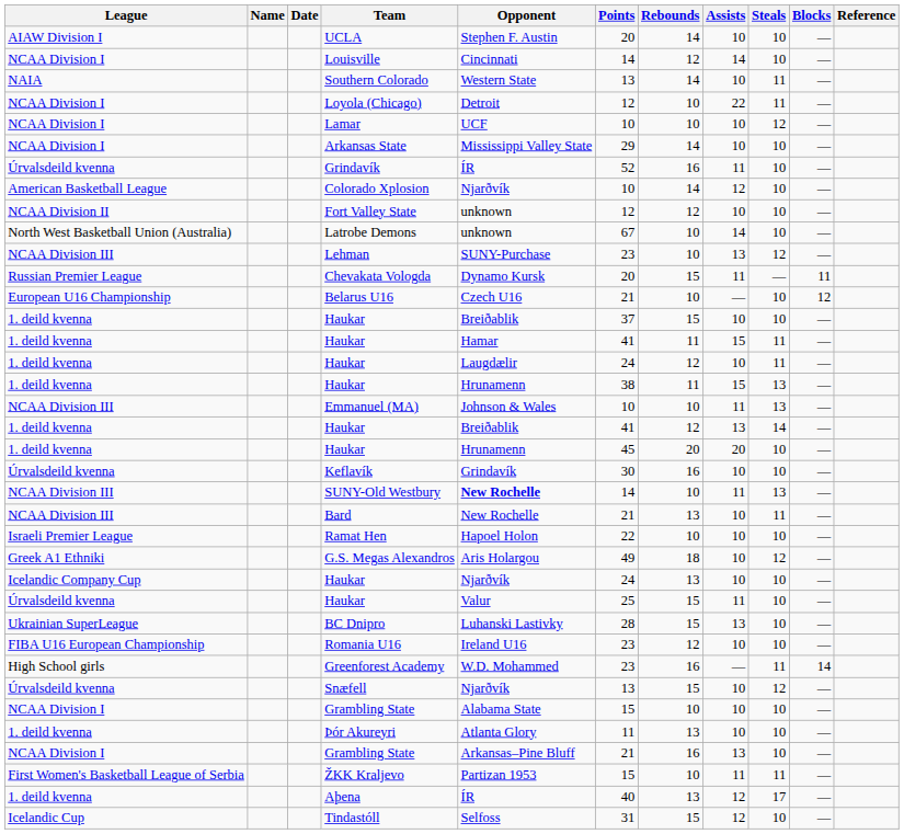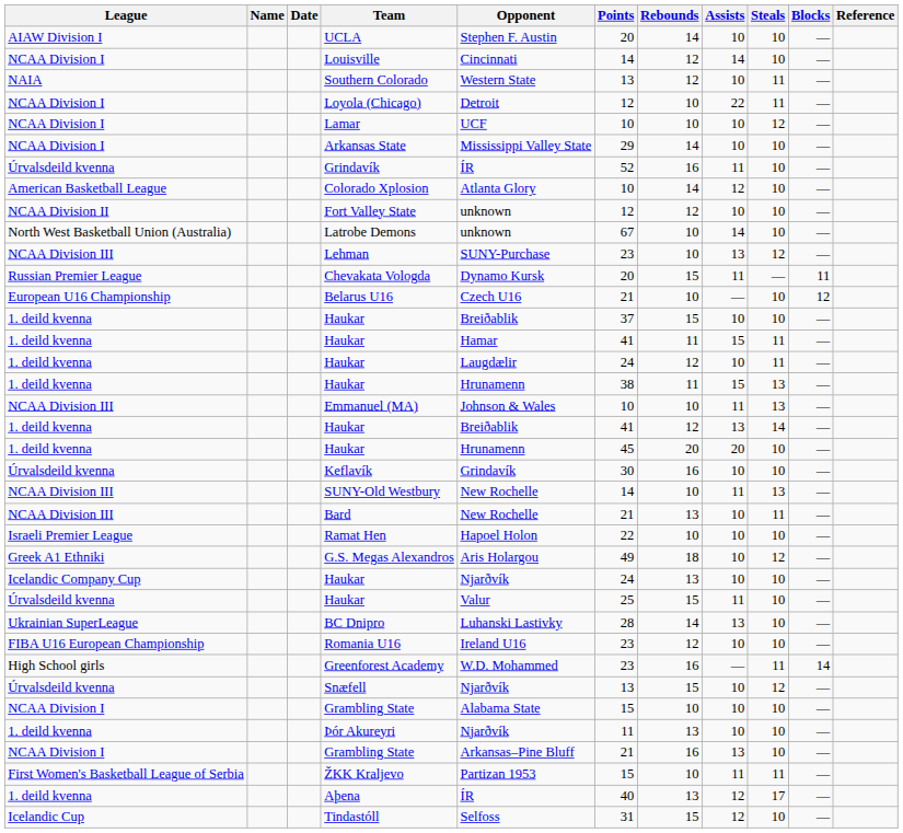 <table class="wikitable sortable">
 <tr>
 <th>League</th>
 <th>Name</th>
 <th>Date</th>
 <th>Team</th>
 <th>Opponent</th>
 <th><a href='#'>Points</a></th>
 <th><a href='#'>Rebounds</a></th>
 <th><a href='#'>Assists</a></th>
 <th><a href='#'>Steals</a></th>
 <th><a href='#'>Blocks</a></th>
 <th class=unsortable>Reference</th>
 </tr>
 <tr>
 <td><a href='#'>AIAW Division I</a></td>
 <td></td>
 <td></td>
 <td><a href='#'>UCLA</a></td>
 <td><a href='#'>Stephen F. Austin</a></td>
 <td align=right>20</td>
 <td align=right>14</td>
 <td align=right>10</td>
 <td align=right>10</td>
 <td align=right>—</td>
 <td align=center></td>
 </tr>
 <tr>
 <td><a href='#'>NCAA Division I</a></td>
 <td></td>
 <td></td>
 <td><a href='#'>Louisville</a></td>
 <td><a href='#'>Cincinnati</a></td>
 <td align=right>14</td>
 <td align=right>12</td>
 <td align=right>14</td>
 <td align=right>10</td>
 <td align=right>—</td>
 <td align=center></td>
 </tr>
 <tr>
 <td><a href='#'>NAIA</a></td>
 <td></td>
 <td></td>
 <td><a href='#'>Southern Colorado</a></td>
 <td><a href='#'>Western State</a></td>
 <td align=right>13</td>
-<td align=right>14</td>
+<td align=right>12</td>
 <td align=right>10</td>
 <td align=right>11</td>
 <td align=right>—</td>
 <td align=center></td>
 </tr>
 <tr>
 <td><a href='#'>NCAA Division I</a></td>
 <td></td>
 <td></td>
 <td><a href='#'>Loyola (Chicago)</a></td>
 <td><a href='#'>Detroit</a></td>
 <td align=right>12</td>
 <td align=right>10</td>
 <td align=right>22</td>
 <td align=right>11</td>
 <td align=right>—</td>
 <td align=center></td>
 </tr>
 <tr>
 <td><a href='#'>NCAA Division I</a></td>
 <td></td>
 <td></td>
 <td><a href='#'>Lamar</a></td>
 <td><a href='#'>UCF</a></td>
 <td align=right>10</td>
 <td align=right>10</td>
 <td align=right>10</td>
 <td align=right>12</td>
 <td align=right>—</td>
 <td align=center></td>
 </tr>
 <tr>
 <td><a href='#'>NCAA Division I</a></td>
 <td></td>
 <td></td>
 <td><a href='#'>Arkansas State</a></td>
 <td><a href='#'>Mississippi Valley State</a></td>
 <td align=right>29</td>
 <td align=right>14</td>
 <td align=right>10</td>
 <td align=right>10</td>
 <td align=right>—</td>
 <td align=center></td>
 </tr>
 <tr>
 <td><a href='#'>Úrvalsdeild kvenna</a></td>
 <td></td>
 <td></td>
 <td><a href='#'>Grindavík</a></td>
 <td><a href='#'>ÍR</a></td>
 <td align=right>52</td>
 <td align=right>16</td>
 <td align=right>11</td>
 <td align=right>10</td>
 <td align=right>—</td>
 <td align=center></td>
 </tr>
 <tr>
 <td><a href='#'>American Basketball League</a></td>
 <td></td>
 <td></td>
 <td><a href='#'>Colorado Xplosion</a></td>
-<td><a href='#'>Njarðvík</a></td>
+<td><a href='#'>Atlanta Glory</a></td>
 <td align=right>10</td>
 <td align=right>14</td>
 <td align=right>12</td>
 <td align=right>10</td>
 <td align=right>—</td>
 <td align=center></td>
 </tr>
 <tr>
 <td><a href='#'>NCAA Division II</a></td>
 <td></td>
 <td></td>
 <td><a href='#'>Fort Valley State</a></td>
 <td>unknown</td>
 <td align=right>12</td>
 <td align=right>12</td>
 <td align=right>10</td>
 <td align=right>10</td>
 <td align=right>—</td>
 <td align=center></td>
 </tr>
 <tr>
 <td>North West Basketball Union (Australia)</td>
 <td></td>
 <td></td>
 <td>Latrobe Demons</td>
 <td>unknown</td>
 <td align=right>67</td>
 <td align=right>10</td>
 <td align=right>14</td>
 <td align=right>10</td>
 <td align=right>—</td>
 <td align=center></td>
 </tr>
 <tr>
 <td><a href='#'>NCAA Division III</a></td>
 <td></td>
 <td></td>
 <td><a href='#'>Lehman</a></td>
 <td><a href='#'>SUNY-Purchase</a></td>
 <td align=right>23</td>
 <td align=right>10</td>
 <td align=right>13</td>
 <td align=right>12</td>
 <td align=right>—</td>
 <td align=center></td>
 </tr>
 <tr>
 <td><a href='#'>Russian Premier League</a></td>
 <td></td>
 <td></td>
 <td><a href='#'>Chevakata Vologda</a></td>
 <td><a href='#'>Dynamo Kursk</a></td>
 <td align=right>20</td>
 <td align=right>15</td>
 <td align=right>11</td>
 <td align=right>—</td>
 <td align=right>11</td>
 <td align=center></td>
 </tr>
 <tr>
 <td><a href='#'>European U16 Championship</a></td>
 <td></td>
 <td></td>
 <td><a href='#'>Belarus U16</a></td>
 <td><a href='#'>Czech U16</a></td>
 <td align=right>21</td>
 <td align=right>10</td>
 <td align=right>—</td>
 <td align=right>10</td>
 <td align=right>12</td>
 <td align=center></td>
 </tr>
 <tr>
 <td><a href='#'>1. deild kvenna</a></td>
 <td></td>
 <td></td>
 <td><a href='#'>Haukar</a></td>
 <td><a href='#'>Breiðablik</a></td>
 <td align=right>37</td>
 <td align=right>15</td>
 <td align=right>10</td>
 <td align=right>10</td>
 <td align=right>—</td>
 <td align=center></td>
 </tr>
 <tr>
 <td><a href='#'>1. deild kvenna</a></td>
 <td></td>
 <td></td>
 <td><a href='#'>Haukar</a></td>
 <td><a href='#'>Hamar</a></td>
 <td align=right>41</td>
 <td align=right>11</td>
 <td align=right>15</td>
 <td align=right>11</td>
 <td align=right>—</td>
 <td align=center></td>
 </tr>
 <tr>
 <td><a href='#'>1. deild kvenna</a></td>
 <td></td>
 <td></td>
 <td><a href='#'>Haukar</a></td>
 <td><a href='#'>Laugdælir</a></td>
 <td align=right>24</td>
 <td align=right>12</td>
 <td align=right>10</td>
 <td align=right>11</td>
 <td align=right>—</td>
 <td align=center></td>
 </tr>
 <tr>
 <td><a href='#'>1. deild kvenna</a></td>
 <td></td>
 <td></td>
 <td><a href='#'>Haukar</a></td>
 <td><a href='#'>Hrunamenn</a></td>
 <td align=right>38</td>
 <td align=right>11</td>
 <td align=right>15</td>
 <td align=right>13</td>
 <td align=right>—</td>
 <td align=center></td>
 </tr>
 <tr>
 <td><a href='#'>NCAA Division III</a></td>
 <td></td>
 <td></td>
 <td><a href='#'>Emmanuel (MA)</a></td>
 <td><a href='#'>Johnson & Wales</a></td>
 <td align=right>10</td>
 <td align=right>10</td>
 <td align=right>11</td>
 <td align=right>13</td>
 <td align=right>—</td>
 <td align=center></td>
 </tr>
 <tr>
 <td><a href='#'>1. deild kvenna</a></td>
 <td></td>
 <td></td>
 <td><a href='#'>Haukar</a></td>
 <td><a href='#'>Breiðablik</a></td>
 <td align=right>41</td>
 <td align=right>12</td>
 <td align=right>13</td>
 <td align=right>14</td>
 <td align=right>—</td>
 <td align=center></td>
 </tr>
 <tr>
 <td><a href='#'>1. deild kvenna</a></td>
 <td></td>
 <td></td>
 <td><a href='#'>Haukar</a></td>
 <td><a href='#'>Hrunamenn</a></td>
 <td align=right>45</td>
 <td align=right>20</td>
 <td align=right>20</td>
 <td align=right>10</td>
 <td align=right>—</td>
 <td align=center></td>
 </tr>
 <tr>
 <td><a href='#'>Úrvalsdeild kvenna</a></td>
 <td></td>
 <td></td>
 <td><a href='#'>Keflavík</a></td>
 <td><a href='#'>Grindavík</a></td>
 <td align=right>30</td>
 <td align=right>16</td>
 <td align=right>10</td>
 <td align=right>10</td>
 <td align=right>—</td>
 <td align=center></td>
 </tr>
 <tr>
 <td><a href='#'>NCAA Division III</a></td>
 <td></td>
 <td></td>
 <td><a href='#'>SUNY-Old Westbury</a></td>
-<td><strong><a href='#'>New Rochelle</a></strong></td>
+<td><a href='#'>New Rochelle</a></td>
 <td align=right>14</td>
 <td align=right>10</td>
 <td align=right>11</td>
 <td align=right>13</td>
 <td align=right>—</td>
 <td align=center></td>
 </tr>
 <tr>
 <td><a href='#'>NCAA Division III</a></td>
 <td></td>
 <td></td>
 <td><a href='#'>Bard</a></td>
 <td><a href='#'>New Rochelle</a></td>
 <td align=right>21</td>
 <td align=right>13</td>
 <td align=right>10</td>
 <td align=right>11</td>
 <td align=right>—</td>
 <td align=center></td>
 </tr>
 <tr>
 <td><a href='#'>Israeli Premier League</a></td>
 <td></td>
 <td></td>
 <td><a href='#'>Ramat Hen</a></td>
 <td><a href='#'>Hapoel Holon</a></td>
 <td align=right>22</td>
 <td align=right>10</td>
 <td align=right>10</td>
 <td align=right>10</td>
 <td align=right>—</td>
 <td align=center></td>
 </tr>
 <tr>
 <td><a href='#'>Greek A1 Ethniki</a></td>
 <td></td>
 <td></td>
 <td><a href='#'>G.S. Megas Alexandros</a></td>
 <td><a href='#'>Aris Holargou</a></td>
 <td align="right">49</td>
 <td align=right>18</td>
 <td align=right>10</td>
 <td align=right>12</td>
 <td align=right>—</td>
 <td align=center></td>
 </tr>
 <tr>
 <td><a href='#'>Icelandic Company Cup</a></td>
 <td></td>
 <td></td>
 <td><a href='#'>Haukar</a></td>
 <td><a href='#'>Njarðvík</a></td>
 <td align=right>24</td>
 <td align=right>13</td>
 <td align=right>10</td>
 <td align=right>10</td>
 <td align=right>—</td>
 <td align=center></td>
 </tr>
 <tr>
 <td><a href='#'>Úrvalsdeild kvenna</a></td>
 <td></td>
 <td></td>
 <td><a href='#'>Haukar</a></td>
 <td><a href='#'>Valur</a></td>
 <td align=right>25</td>
 <td align=right>15</td>
 <td align=right>11</td>
 <td align=right>10</td>
 <td align=right>—</td>
 <td align=center></td>
 </tr>
 <tr>
 <td><a href='#'>Ukrainian SuperLeague</a></td>
 <td></td>
 <td></td>
 <td><a href='#'>BC Dnipro</a></td>
 <td><a href='#'>Luhanski Lastivky</a></td>
 <td align="right">28</td>
-<td align=right>15</td>
+<td align=right>14</td>
 <td align=right>13</td>
 <td align=right>10</td>
 <td align=right>—</td>
 <td align=center></td>
 </tr>
 <tr>
 <td><a href='#'>FIBA U16 European Championship</a></td>
 <td></td>
 <td></td>
 <td><a href='#'>Romania U16</a></td>
 <td><a href='#'>Ireland U16</a></td>
 <td align=right>23</td>
 <td align=right>12</td>
 <td align=right>10</td>
 <td align=right>10</td>
 <td align=right>—</td>
 <td align=center></td>
 </tr>
 <tr>
 <td>High School girls</td>
 <td></td>
 <td></td>
 <td><a href='#'>Greenforest Academy</a></td>
 <td><a href='#'>W.D. Mohammed</a></td>
 <td align=right>23</td>
 <td align=right>16</td>
 <td align=right>—</td>
 <td align=right>11</td>
 <td align=right>14</td>
 <td align=center></td>
 </tr>
 <tr>
 <td><a href='#'>Úrvalsdeild kvenna</a></td>
 <td></td>
 <td></td>
 <td><a href='#'>Snæfell</a></td>
 <td><a href='#'>Njarðvík</a></td>
 <td align=right>13</td>
 <td align=right>15</td>
 <td align=right>10</td>
 <td align=right>12</td>
 <td align=right>—</td>
 <td align=center></td>
 </tr>
 <tr>
 <td><a href='#'>NCAA Division I</a></td>
 <td></td>
 <td></td>
 <td><a href='#'>Grambling State</a></td>
 <td><a href='#'>Alabama State</a></td>
 <td align=right>15</td>
 <td align=right>10</td>
 <td align=right>10</td>
 <td align=right>10</td>
 <td align=right>—</td>
 <td align=center></td>
 </tr>
 <tr>
 <td><a href='#'>1. deild kvenna</a></td>
 <td></td>
 <td></td>
 <td><a href='#'>Þór Akureyri</a></td>
-<td><a href='#'>Atlanta Glory</a></td>
+<td><a href='#'>Njarðvík</a></td>
 <td align=right>11</td>
 <td align=right>13</td>
 <td align=right>10</td>
 <td align=right>10</td>
 <td align=right>—</td>
 <td align=center></td>
 </tr>
 <tr>
 <td><a href='#'>NCAA Division I</a></td>
 <td></td>
 <td></td>
 <td><a href='#'>Grambling State</a></td>
 <td><a href='#'>Arkansas–Pine Bluff</a></td>
 <td align=right>21</td>
 <td align=right>16</td>
 <td align=right>13</td>
 <td align=right>10</td>
 <td align=right>—</td>
 <td align=center></td>
 </tr>
 <tr>
 <td><a href='#'>First Women's Basketball League of Serbia</a></td>
 <td></td>
 <td></td>
 <td><a href='#'>ŽKK Kraljevo</a></td>
 <td><a href='#'>Partizan 1953</a></td>
 <td align=right>15</td>
 <td align=right>10</td>
 <td align=right>11</td>
 <td align=right>11</td>
 <td align=right>—</td>
 <td align=center></td>
 </tr>
 <tr>
 <td><a href='#'>1. deild kvenna</a></td>
 <td></td>
 <td></td>
 <td><a href='#'>Aþena</a></td>
 <td><a href='#'>ÍR</a></td>
 <td align=right>40</td>
 <td align=right>13</td>
 <td align=right>12</td>
 <td align=right>17</td>
 <td align=right>—</td>
 <td align=center></td>
 </tr>
 <tr>
 <td><a href='#'>Icelandic Cup</a></td>
 <td></td>
 <td></td>
 <td><a href='#'>Tindastóll</a></td>
 <td><a href='#'>Selfoss</a></td>
 <td align=right>31</td>
 <td align=right>15</td>
 <td align=right>12</td>
 <td align=right>10</td>
 <td align=right>—</td>
 <td align=center></td>
 </tr>
 </table>
